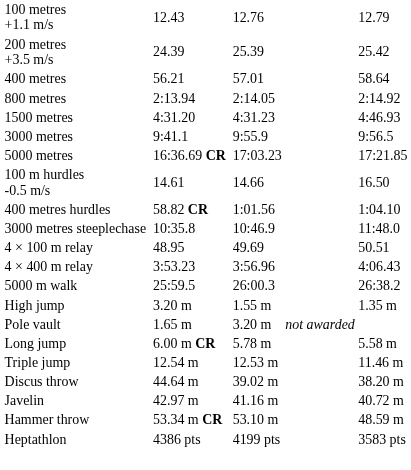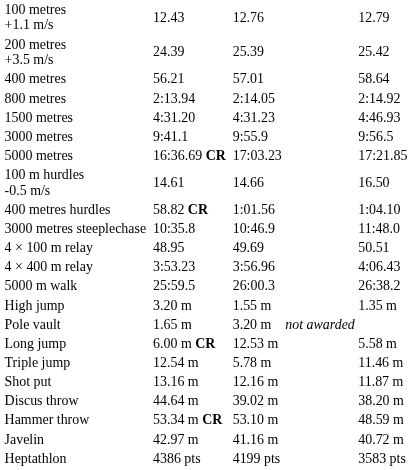 <table>
 <tr>
 <td>100 metres<br>+1.1 m/s</td>
 <td></td>
 <td>12.43</td>
 <td></td>
 <td>12.76</td>
 <td></td>
 <td>12.79</td>
 </tr>
 <tr>
 <td>200 metres<br>+3.5 m/s</td>
 <td></td>
 <td>24.39</td>
 <td></td>
 <td>25.39</td>
 <td></td>
 <td>25.42</td>
 </tr>
 <tr>
 <td>400 metres</td>
 <td></td>
 <td>56.21</td>
 <td></td>
 <td>57.01</td>
 <td></td>
 <td>58.64</td>
 </tr>
 <tr>
 <td>800 metres</td>
 <td></td>
 <td>2:13.94</td>
 <td></td>
 <td>2:14.05</td>
 <td></td>
 <td>2:14.92</td>
 </tr>
 <tr>
 <td>1500 metres</td>
 <td></td>
 <td>4:31.20</td>
 <td></td>
 <td>4:31.23</td>
 <td></td>
 <td>4:46.93</td>
 </tr>
 <tr>
 <td>3000 metres</td>
 <td></td>
 <td>9:41.1</td>
 <td></td>
 <td>9:55.9</td>
 <td></td>
 <td>9:56.5</td>
 </tr>
 <tr>
 <td>5000 metres</td>
 <td></td>
 <td>16:36.69 <strong>CR</strong></td>
 <td></td>
 <td>17:03.23</td>
 <td></td>
 <td>17:21.85</td>
 </tr>
 <tr>
 <td>100 m hurdles  <br>-0.5 m/s<br></td>
 <td></td>
 <td>14.61</td>
 <td></td>
 <td>14.66</td>
 <td></td>
 <td>16.50</td>
 </tr>
 <tr>
 <td>400 metres hurdles</td>
 <td></td>
 <td>58.82 <strong>CR</strong></td>
 <td></td>
 <td>1:01.56</td>
 <td></td>
 <td>1:04.10</td>
 </tr>
 <tr>
 <td>3000 metres steeplechase</td>
 <td></td>
 <td>10:35.8</td>
 <td></td>
 <td>10:46.9</td>
 <td></td>
 <td>11:48.0</td>
 </tr>
 <tr>
 <td>4 × 100 m relay</td>
 <td></td>
 <td>48.95</td>
 <td></td>
 <td>49.69</td>
 <td></td>
 <td>50.51</td>
 </tr>
 <tr>
 <td>4 × 400 m relay</td>
 <td></td>
 <td>3:53.23</td>
 <td></td>
 <td>3:56.96</td>
 <td></td>
 <td>4:06.43</td>
 </tr>
 <tr>
 <td>5000 m walk</td>
 <td></td>
 <td>25:59.5</td>
 <td></td>
 <td>26:00.3</td>
 <td></td>
 <td>26:38.2</td>
 </tr>
 <tr>
 <td>High jump</td>
 <td></td>
 <td>3.20 m</td>
 <td></td>
 <td>1.55 m</td>
 <td></td>
 <td>1.35 m</td>
 </tr>
 <tr>
 <td>Pole vault</td>
 <td></td>
 <td>1.65 m</td>
 <td></td>
 <td>3.20 m</td>
 <td><em>not awarded</em></td>
 </tr>
 <tr>
 <td>Long jump</td>
 <td></td>
 <td>6.00 m <strong>CR</strong></td>
 <td></td>
-<td>5.78 m</td>
+<td>12.53 m</td>
 <td></td>
 <td>5.58 m</td>
 </tr>
 <tr>
 <td>Triple jump</td>
 <td></td>
 <td>12.54 m</td>
 <td></td>
-<td>12.53 m</td>
+<td>5.78 m</td>
 <td></td>
 <td>11.46 m</td>
+</tr>
+<tr>
+<td>Shot put</td>
+<td></td>
+<td>13.16 m</td>
+<td></td>
+<td>12.16 m</td>
+<td></td>
+<td>11.87 m</td>
 </tr>
 <tr>
 <td>Discus throw</td>
 <td></td>
 <td>44.64 m</td>
 <td></td>
 <td>39.02 m</td>
 <td></td>
 <td>38.20 m</td>
 </tr>
 <tr>
+<td>Hammer throw</td>
+<td></td>
+<td>53.34 m <strong>CR</strong></td>
+<td></td>
+<td>53.10 m</td>
+<td></td>
+<td>48.59 m</td>
+</tr>
+<tr>
 <td>Javelin</td>
 <td></td>
 <td>42.97 m</td>
 <td></td>
 <td>41.16 m</td>
 <td></td>
 <td>40.72 m</td>
-</tr>
-<tr>
-<td>Hammer throw</td>
-<td></td>
-<td>53.34 m <strong>CR</strong></td>
-<td></td>
-<td>53.10 m</td>
-<td></td>
-<td>48.59 m</td>
 </tr>
 <tr>
 <td>Heptathlon</td>
 <td></td>
 <td>4386 pts</td>
 <td></td>
 <td>4199 pts</td>
 <td></td>
 <td>3583 pts</td>
 </tr>
 </table>
